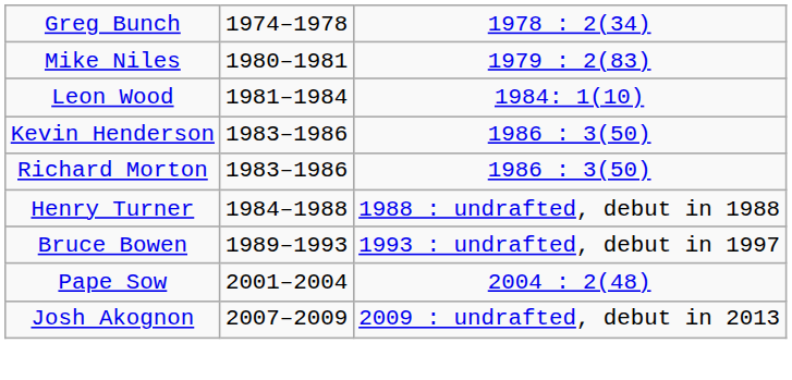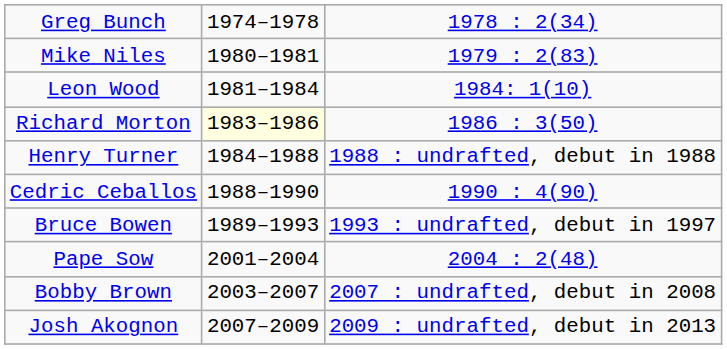 <table class="wikitable">
 <tr align="center">
 <td><a href='#'>Greg Bunch</a></td>
 <td>1974–1978</td>
 <td><a href='#'>1978 : 2(34)</a></td>
 </tr>
 <tr align="center">
 <td><a href='#'>Mike Niles</a></td>
 <td>1980–1981</td>
 <td><a href='#'>1979 : 2(83)</a></td>
 </tr>
 <tr align="center">
 <td><a href='#'>Leon Wood</a></td>
 <td>1981–1984</td>
 <td><a href='#'>1984: 1(10)</a></td>
 </tr>
 <tr align="center">
-<td><a href='#'>Kevin Henderson</a></td>
-<td>1983–1986</td>
-<td><a href='#'>1986 : 3(50)</a></td>
-</tr>
-<tr align="center">
 <td><a href='#'>Richard Morton</a></td>
-<td>1983–1986</td>
+<td style="background: lightyellow;">1983–1986</td>
 <td><a href='#'>1986 : 3(50)</a></td>
 </tr>
 <tr align="center">
 <td><a href='#'>Henry Turner</a></td>
 <td>1984–1988</td>
 <td><a href='#'>1988 : undrafted</a>, debut in 1988</td>
+</tr>
+<tr align="center">
+<td><a href='#'>Cedric Ceballos</a></td>
+<td>1988–1990</td>
+<td><a href='#'>1990 : 4(90)</a></td>
 </tr>
 <tr align="center">
 <td><a href='#'>Bruce Bowen</a></td>
 <td>1989–1993</td>
 <td><a href='#'>1993 : undrafted</a>, debut in 1997</td>
 </tr>
 <tr align="center">
 <td><a href='#'>Pape Sow</a></td>
 <td>2001–2004</td>
 <td><a href='#'>2004 : 2(48)</a></td>
 </tr>
 <tr align="center">
+<td><a href='#'>Bobby Brown</a></td>
+<td>2003–2007</td>
+<td><a href='#'>2007 : undrafted</a>, debut in 2008</td>
+</tr>
+<tr align="center">
 <td><a href='#'>Josh Akognon</a></td>
 <td>2007–2009</td>
 <td><a href='#'>2009 : undrafted</a>, debut in 2013</td>
 </tr>
 </table>
